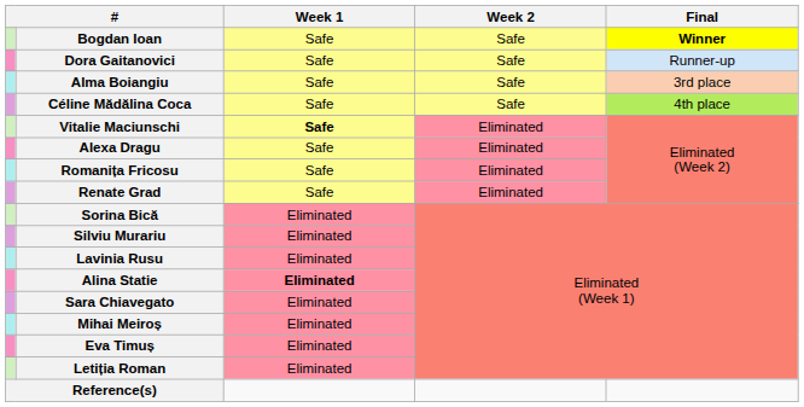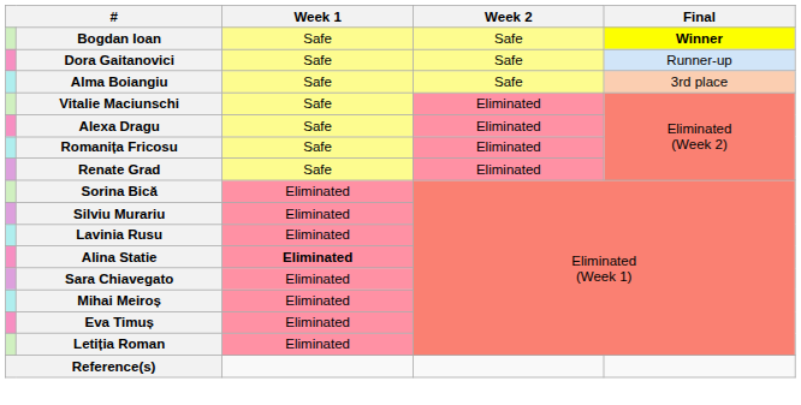 <table class="wikitable" style="font-size:90%;text-align:center;width:65%">
 <tr>
 <th colspan="2"  style="width:16%;">#</th>
 <th style="width:14.1%;">Week 1</th>
 <th style="width:14.1%;">Week 2</th>
 <th style="width:14.1%;">Final</th>
 </tr>
 <tr>
 <td bgcolor="#d0f0c0"></td>
 <th>Bogdan Ioan</th>
 <td bgcolor="#fdfc8f">Safe</td>
 <td bgcolor="#fdfc8f">Safe</td>
 <td bgcolor="#fdff00"><strong>Winner</strong></td>
 </tr>
 <tr>
 <td bgcolor="#F78FC2"></td>
 <th>Dora Gaitanovici</th>
 <td bgcolor="#fdfc8f">Safe</td>
 <td bgcolor="#fdfc8f">Safe</td>
 <td bgcolor="#d1e5f8">Runner-up</td>
 </tr>
 <tr>
 <td bgcolor="#afeeee"></td>
 <th>Alma Boiangiu</th>
 <td bgcolor="#fdfc8f">Safe</td>
 <td bgcolor="#fdfc8f">Safe</td>
 <td bgcolor="#fbceb1">3rd place</td>
 </tr>
 <tr>
-<td bgcolor="#dda0dd"></td>
-<th>Céline Mădălina Coca</th>
-<td bgcolor="#fdfc8f">Safe</td>
-<td bgcolor="#fdfc8f">Safe</td>
-<td bgcolor="#b2ec5d">4th place</td>
-</tr>
-<tr>
 <td bgcolor="#d0f0c0"></td>
 <th>Vitalie Maciunschi</th>
-<td bgcolor="#fdfc8f"><strong>Safe</strong></td>
+<td bgcolor="#fdfc8f">Safe</td>
 <td bgcolor="#ff91a4">Eliminated</td>
 <td bgcolor="#fa8072" rowspan="4">Eliminated<br>(Week 2)</td>
 </tr>
 <tr>
 <td bgcolor="#F78FC2"></td>
 <th>Alexa Dragu</th>
 <td bgcolor="#fdfc8f">Safe</td>
 <td bgcolor="#ff91a4">Eliminated</td>
 </tr>
 <tr>
 <td bgcolor="#afeeee"></td>
 <th>Romanița Fricosu</th>
 <td bgcolor="#fdfc8f">Safe</td>
 <td bgcolor="#ff91a4">Eliminated</td>
 </tr>
 <tr>
 <td bgcolor="#dda0dd"></td>
 <th>Renate Grad</th>
 <td bgcolor="#fdfc8f">Safe</td>
 <td bgcolor="#ff91a4">Eliminated</td>
 </tr>
 <tr>
 <td bgcolor="#d0f0c0"></td>
 <th>Sorina Bică</th>
 <td bgcolor="#ff91a4">Eliminated</td>
 <td bgcolor="#fa8072" colspan="2" rowspan="8">Eliminated<br>(Week 1)</td>
 </tr>
 <tr>
 <td bgcolor="#dda0dd"></td>
 <th>Silviu Murariu</th>
 <td bgcolor="#ff91a4">Eliminated</td>
 </tr>
 <tr>
 <td bgcolor="#afeeee"></td>
 <th>Lavinia Rusu</th>
 <td bgcolor="#ff91a4">Eliminated</td>
 </tr>
 <tr>
 <td bgcolor="#F78FC2"></td>
 <th>Alina Statie</th>
 <td bgcolor="#ff91a4"><strong>Eliminated</strong></td>
 </tr>
 <tr>
 <td bgcolor="#dda0dd"></td>
 <th>Sara Chiavegato</th>
 <td bgcolor="#ff91a4">Eliminated</td>
 </tr>
 <tr>
 <td bgcolor="#afeeee"></td>
 <th>Mihai Meiroș</th>
 <td bgcolor="#ff91a4">Eliminated</td>
 </tr>
 <tr>
 <td bgcolor="#F78FC2"></td>
 <th>Eva Timuș</th>
 <td bgcolor="#ff91a4">Eliminated</td>
 </tr>
 <tr>
 <td bgcolor="#d0f0c0"></td>
 <th>Letiția Roman</th>
 <td bgcolor="#ff91a4">Eliminated</td>
 </tr>
 <tr>
 <th colspan="2">Reference(s)</th>
 <td></td>
 <td></td>
 <td></td>
 </tr>
 </table>
